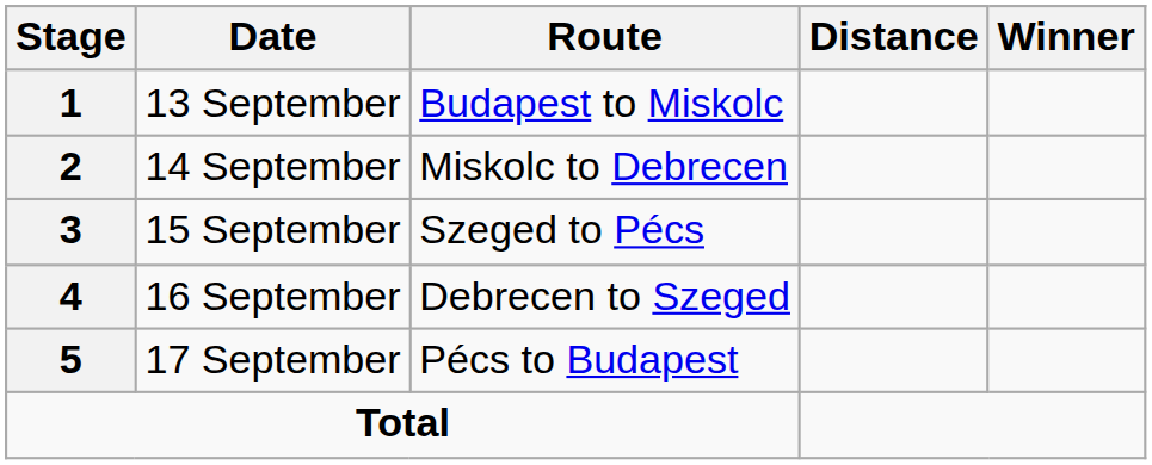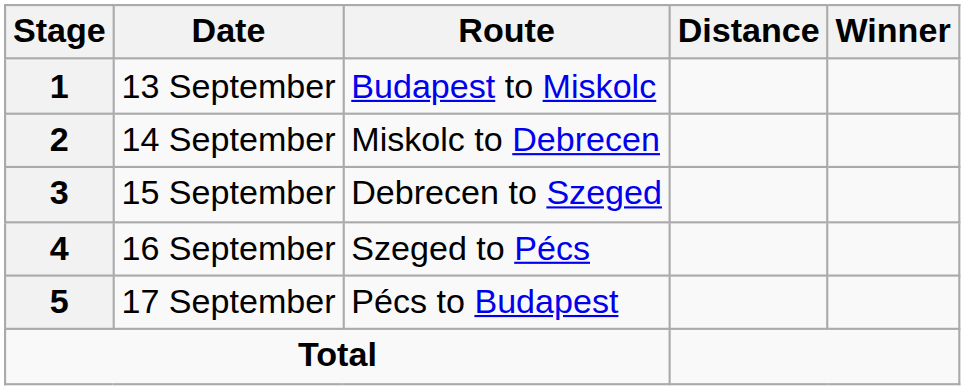 <table class="wikitable">
 <tr>
 <th scope="col">Stage</th>
 <th scope="col">Date</th>
 <th scope="col">Route</th>
 <th scope="col">Distance</th>
 <th scope="col">Winner</th>
 </tr>
 <tr>
 <th scope="col">1</th>
 <td style="text-align:right;">13 September</td>
 <td><a href='#'>Budapest</a> to <a href='#'>Miskolc</a></td>
 <td></td>
 <td></td>
 </tr>
 <tr>
 <th scope="col">2</th>
 <td style="text-align:right;">14 September</td>
 <td>Miskolc to <a href='#'>Debrecen</a></td>
 <td></td>
 <td></td>
 </tr>
 <tr>
 <th scope="col">3</th>
 <td style="text-align:right;">15 September</td>
-<td>Szeged to <a href='#'>Pécs</a></td>
+<td>Debrecen to <a href='#'>Szeged</a></td>
 <td></td>
 <td></td>
 </tr>
 <tr>
 <th scope="col">4</th>
 <td style="text-align:right;">16 September</td>
-<td>Debrecen to <a href='#'>Szeged</a></td>
+<td>Szeged to <a href='#'>Pécs</a></td>
 <td></td>
 <td></td>
 </tr>
 <tr>
 <th scope="col">5</th>
 <td style="text-align:right;">17 September</td>
 <td>Pécs to <a href='#'>Budapest</a></td>
 <td></td>
 <td></td>
 </tr>
 <tr>
 <td colspan="3" style="text-align:center"><strong>Total</strong></td>
 <td colspan="2" style="text-align:center"><strong></strong></td>
 </tr>
 </table>
